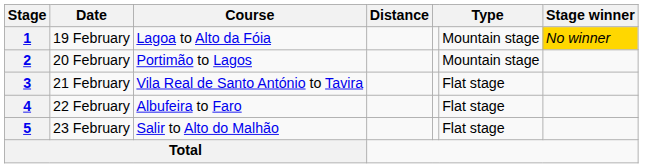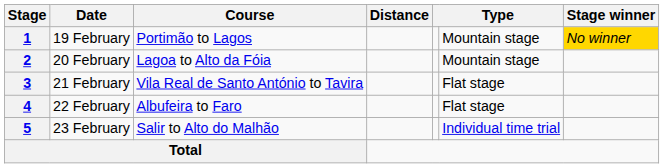 <table class="wikitable">
 <tr>
 <th scope="col">Stage</th>
 <th scope="col">Date</th>
 <th scope="col">Course</th>
 <th scope="col">Distance</th>
 <th scope="col" colspan="2">Type</th>
 <th scope="col">Stage winner</th>
 </tr>
 <tr>
 <th scope="row"><a href='#'>1</a></th>
 <td style="text-align:center;">19 February</td>
-<td><a href='#'>Lagoa</a> to <a href='#'>Alto da Fóia</a></td>
+<td><a href='#'>Portimão</a> to <a href='#'>Lagos</a></td>
 <td style="text-align:center;"></td>
 <td></td>
 <td>Mountain stage</td>
 <td style="background: gold;"><em>No winner</em> </td>
 </tr>
 <tr>
 <th scope="row"><a href='#'>2</a></th>
 <td style="text-align:center;">20 February</td>
-<td><a href='#'>Portimão</a> to <a href='#'>Lagos</a></td>
+<td><a href='#'>Lagoa</a> to <a href='#'>Alto da Fóia</a></td>
 <td style="text-align:center;"></td>
 <td></td>
 <td>Mountain stage</td>
 <td></td>
 </tr>
 <tr>
 <th scope="row"><a href='#'>3</a></th>
 <td style="text-align:center;">21 February</td>
 <td><a href='#'>Vila Real de Santo António</a> to <a href='#'>Tavira</a></td>
 <td style="text-align:center;"></td>
 <td></td>
 <td>Flat stage</td>
 <td></td>
 </tr>
 <tr>
 <th scope="row"><a href='#'>4</a></th>
 <td style="text-align:center;">22 February</td>
 <td><a href='#'>Albufeira</a> to <a href='#'>Faro</a></td>
 <td style="text-align:center;"></td>
 <td></td>
 <td>Flat stage</td>
 <td></td>
 </tr>
 <tr>
 <th scope="row"><a href='#'>5</a></th>
 <td style="text-align:center;">23 February</td>
 <td><a href='#'>Salir</a> to <a href='#'>Alto do Malhão</a></td>
 <td style="text-align:center;"></td>
 <td></td>
-<td>Flat stage</td>
+<td><a href='#'>Individual time trial</a></td>
 <td></td>
 </tr>
 <tr>
 <th colspan="3">Total</th>
 <td colspan="4" style="text-align:center;"></td>
 </tr>
 </table>
